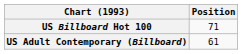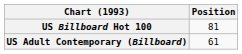 <table class="wikitable sortable plainrowheaders" style="text-align:center">
 <tr>
 <th>Chart (1993)</th>
 <th>Position</th>
 </tr>
 <tr>
 <th scope="row">US <em>Billboard</em> Hot 100</th>
-<td>71</td>
+<td>81</td>
 </tr>
 <tr>
 <th scope="row">US Adult Contemporary (<em>Billboard</em>)</th>
 <td>61</td>
 </tr>
 </table>
